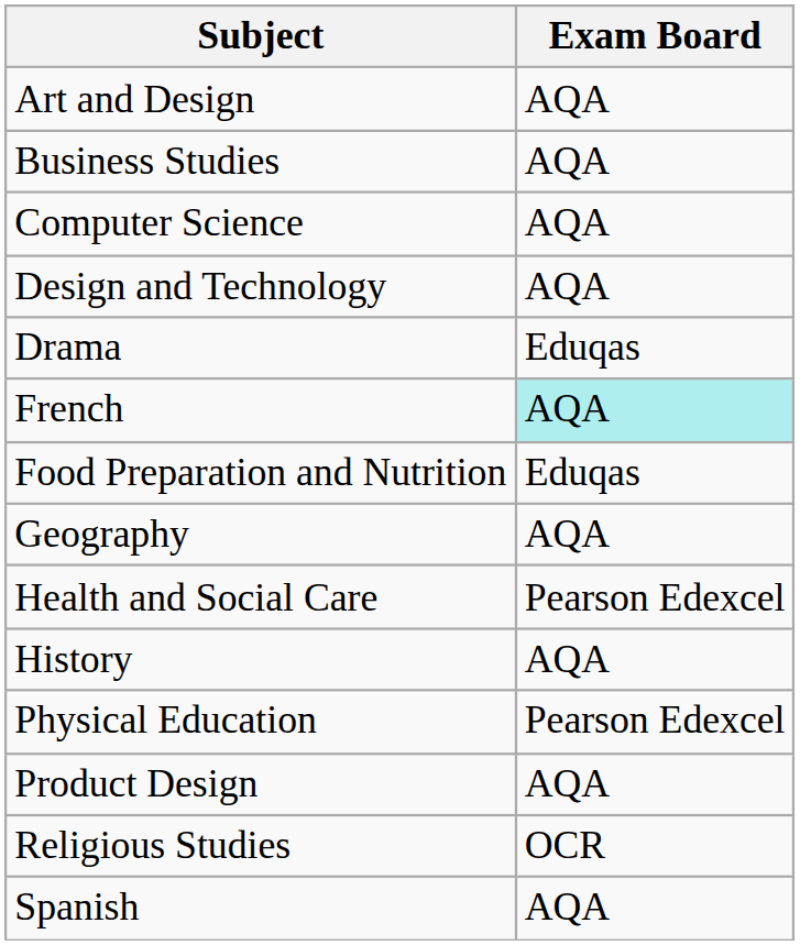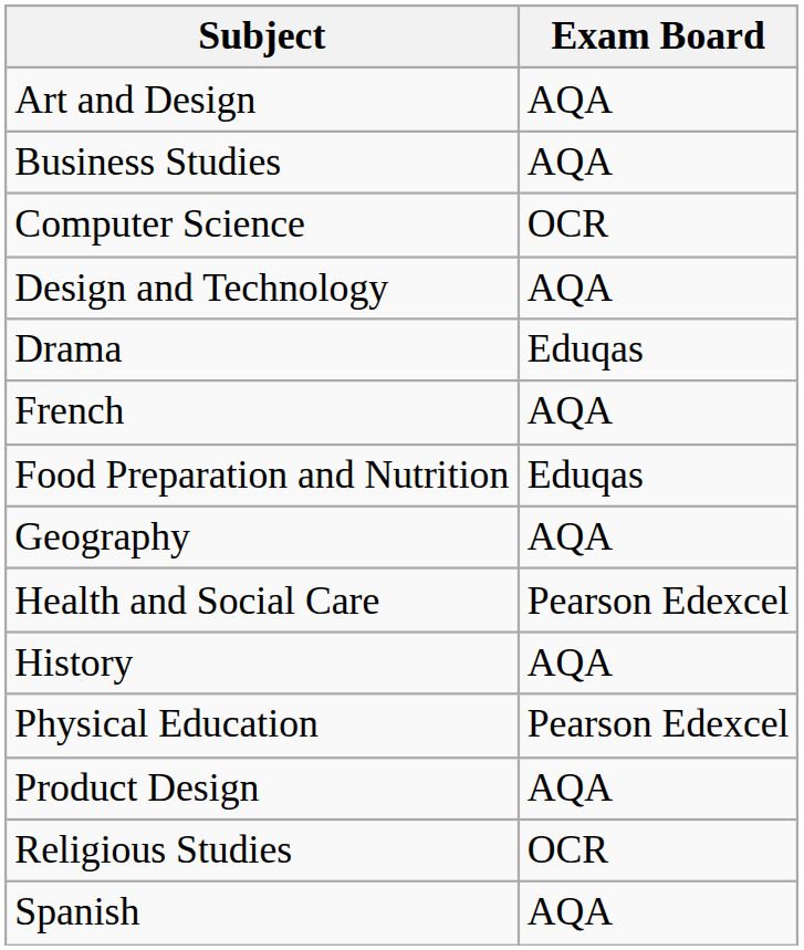 <table class="wikitable sortable mw-collapsible mw-collapsed">
 <tr>
 <th>Subject</th>
 <th>Exam Board</th>
 </tr>
 <tr>
 <td>Art and Design</td>
 <td>AQA</td>
 </tr>
 <tr>
 <td>Business Studies</td>
 <td>AQA</td>
 </tr>
 <tr>
 <td>Computer Science</td>
-<td>AQA</td>
+<td>OCR</td>
 </tr>
 <tr>
 <td>Design and Technology</td>
 <td>AQA</td>
 </tr>
 <tr>
 <td>Drama</td>
 <td>Eduqas</td>
 </tr>
 <tr>
 <td>French</td>
-<td style="background: paleturquoise;">AQA</td>
+<td>AQA</td>
 </tr>
 <tr>
 <td>Food Preparation and Nutrition</td>
 <td>Eduqas</td>
 </tr>
 <tr>
 <td>Geography</td>
 <td>AQA</td>
 </tr>
 <tr>
 <td>Health and Social Care</td>
 <td>Pearson Edexcel</td>
 </tr>
 <tr>
 <td>History</td>
 <td>AQA</td>
 </tr>
 <tr>
 <td>Physical Education</td>
 <td>Pearson Edexcel</td>
 </tr>
 <tr>
 <td>Product Design</td>
 <td>AQA</td>
 </tr>
 <tr>
 <td>Religious Studies</td>
 <td>OCR</td>
 </tr>
 <tr>
 <td>Spanish</td>
 <td>AQA</td>
 </tr>
 </table>
